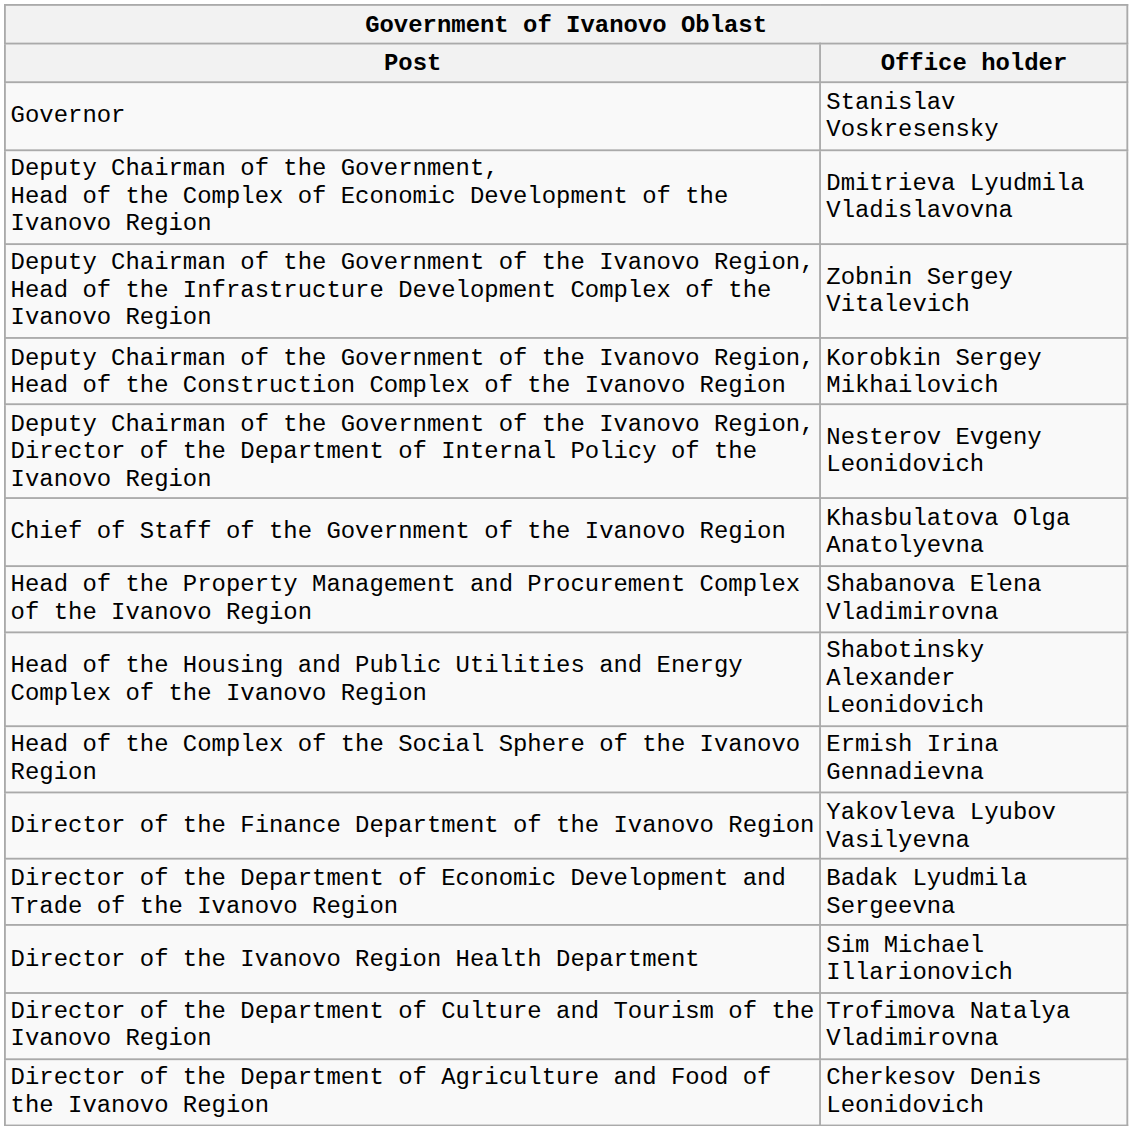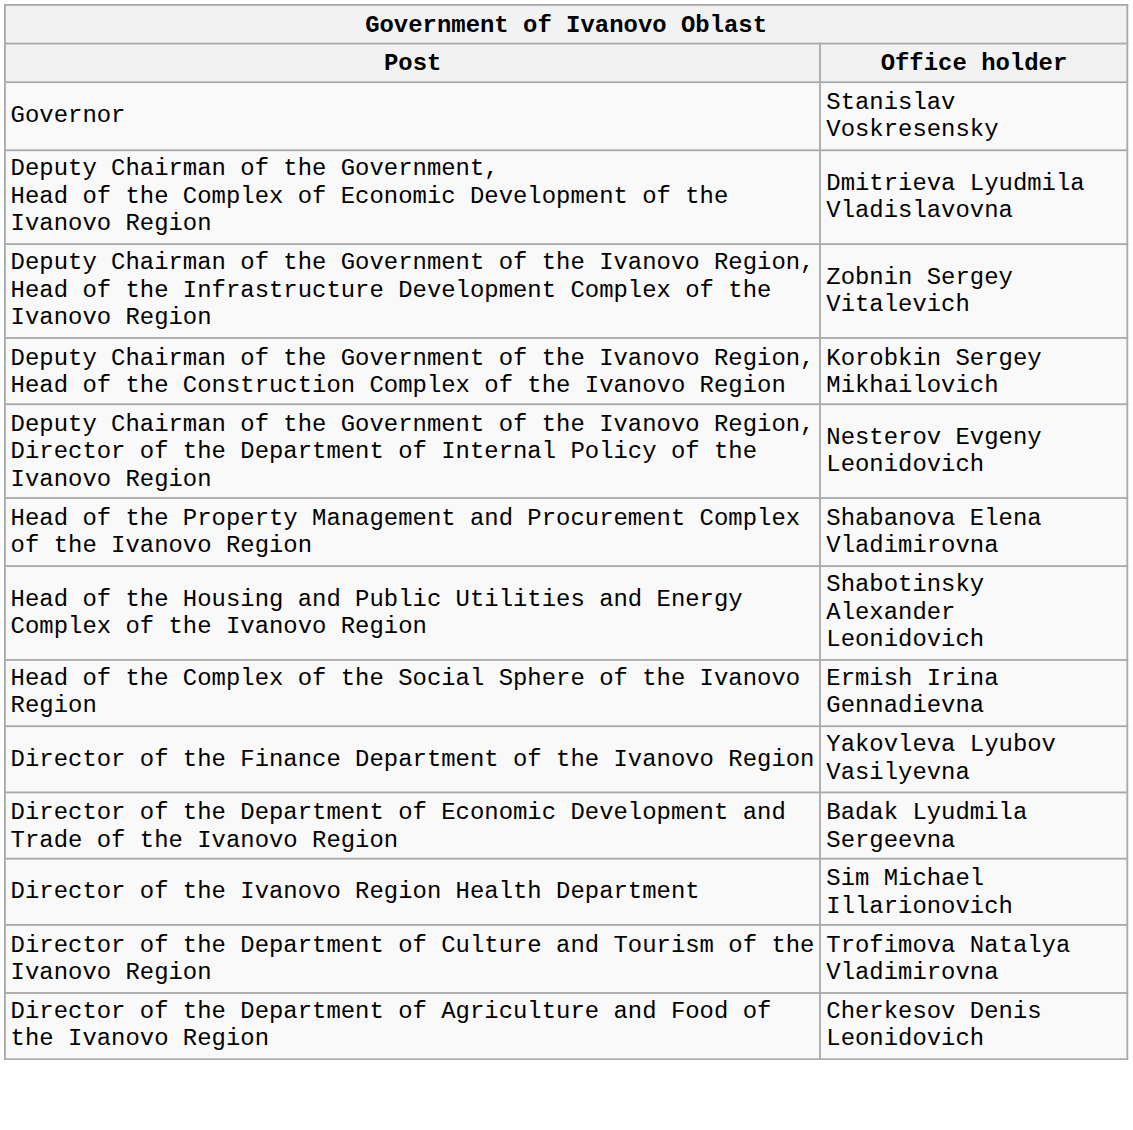 <table class="wikitable">
 <tr>
 <th colspan="2"> Government of Ivanovo Oblast</th>
 </tr>
 <tr>
 <th>Post</th>
 <th>Office holder</th>
 </tr>
 <tr>
 <td>Governor</td>
 <td>Stanislav Voskresensky</td>
 </tr>
 <tr>
 <td>Deputy Chairman of the Government,<br>Head of the Complex of Economic Development of the Ivanovo Region</td>
 <td>Dmitrieva Lyudmila Vladislavovna</td>
 </tr>
 <tr>
 <td>Deputy Chairman of the Government of the Ivanovo Region, Head of the Infrastructure Development Complex of the Ivanovo Region</td>
 <td>Zobnin Sergey Vitalevich</td>
 </tr>
 <tr>
 <td>Deputy Chairman of the Government of the Ivanovo Region, Head of the Construction Complex of the Ivanovo Region</td>
 <td>Korobkin Sergey Mikhailovich</td>
 </tr>
 <tr>
 <td>Deputy Chairman of the Government of the Ivanovo Region, Director of the Department of Internal Policy of the Ivanovo Region</td>
 <td>Nesterov Evgeny Leonidovich</td>
-</tr>
-<tr>
-<td>Chief of Staff of the Government of the Ivanovo Region</td>
-<td>Khasbulatova Olga Anatolyevna</td>
 </tr>
 <tr>
 <td>Head of the Property Management and Procurement Complex of the Ivanovo Region</td>
 <td>Shabanova Elena Vladimirovna</td>
 </tr>
 <tr>
 <td>Head of the Housing and Public Utilities and Energy Complex of the Ivanovo Region</td>
 <td>Shabotinsky Alexander Leonidovich</td>
 </tr>
 <tr>
 <td>Head of the Complex of the Social Sphere of the Ivanovo Region</td>
 <td>Ermish Irina Gennadievna</td>
 </tr>
 <tr>
 <td>Director of the Finance Department of the Ivanovo Region</td>
 <td>Yakovleva Lyubov Vasilyevna</td>
 </tr>
 <tr>
 <td>Director of the Department of Economic Development and Trade of the Ivanovo Region</td>
 <td>Badak Lyudmila Sergeevna</td>
 </tr>
 <tr>
 <td>Director of the Ivanovo Region Health Department</td>
 <td>Sim Michael Illarionovich</td>
 </tr>
 <tr>
 <td>Director of the Department of Culture and Tourism of the Ivanovo Region</td>
 <td>Trofimova Natalya Vladimirovna</td>
 </tr>
 <tr>
 <td>Director of the Department of Agriculture and Food of the Ivanovo Region</td>
 <td>Cherkesov Denis Leonidovich</td>
 </tr>
 </table>
